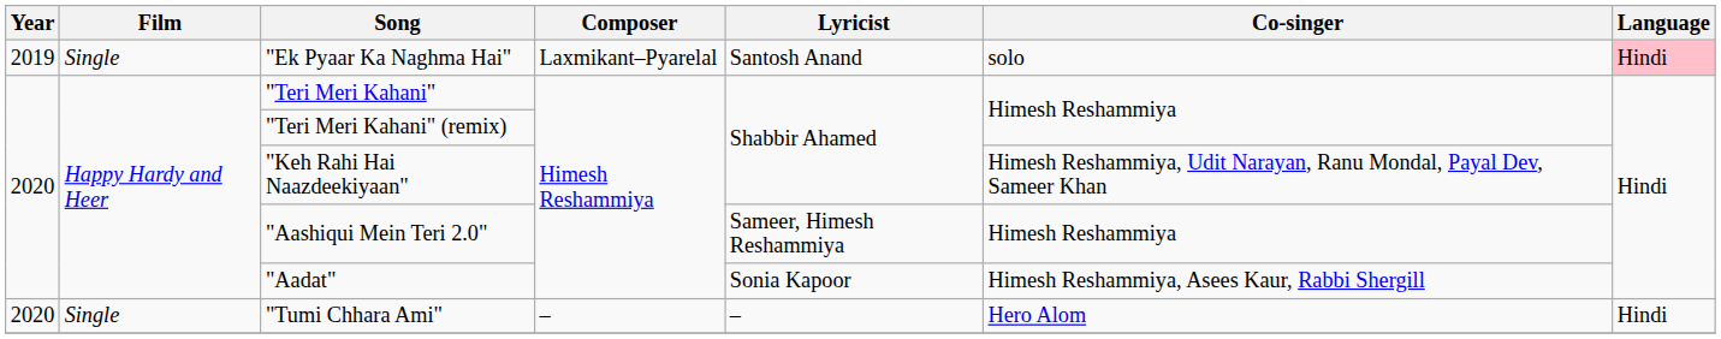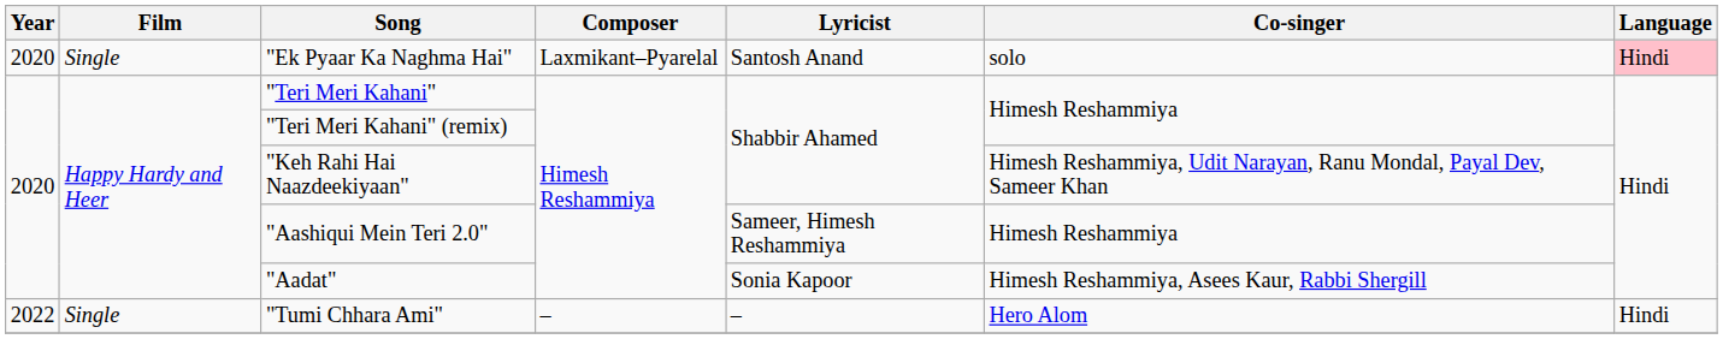 <table class="wikitable">
 <tr>
 <th>Year</th>
 <th>Film</th>
 <th>Song</th>
 <th>Composer</th>
 <th>Lyricist</th>
 <th>Co-singer</th>
 <th>Language</th>
 </tr>
 <tr>
-<td>2019</td>
+<td>2020</td>
 <td><em>Single</em></td>
 <td>"Ek Pyaar Ka Naghma Hai"</td>
 <td>Laxmikant–Pyarelal</td>
 <td>Santosh Anand</td>
 <td>solo</td>
 <td style="background: pink;">Hindi</td>
 </tr>
 <tr>
 <td rowspan=5>2020</td>
 <td rowspan=5><em><a href='#'>Happy Hardy and Heer</a></em></td>
 <td>"<a href='#'>Teri Meri Kahani</a>"</td>
 <td rowspan=5><a href='#'>Himesh Reshammiya</a></td>
 <td rowspan=3>Shabbir Ahamed</td>
 <td rowspan=2>Himesh Reshammiya</td>
 <td Rowspan=5>Hindi</td>
 </tr>
 <tr>
 <td>"Teri Meri Kahani" (remix)</td>
 </tr>
 <tr>
 <td>"Keh Rahi Hai Naazdeekiyaan"</td>
 <td>Himesh Reshammiya, <a href='#'>Udit Narayan</a>, Ranu Mondal, <a href='#'>Payal Dev</a>, Sameer Khan</td>
 </tr>
 <tr>
 <td>"Aashiqui Mein Teri 2.0"</td>
 <td>Sameer, Himesh Reshammiya</td>
 <td>Himesh Reshammiya</td>
 </tr>
 <tr>
 <td>"Aadat"</td>
 <td>Sonia Kapoor</td>
 <td>Himesh Reshammiya, Asees Kaur, <a href='#'>Rabbi Shergill</a></td>
 </tr>
 <tr>
-<td>2020</td>
+<td>2022</td>
 <td><em>Single</em></td>
 <td>"Tumi Chhara Ami"</td>
 <td>–</td>
 <td>–</td>
 <td><a href='#'>Hero Alom</a></td>
 <td>Hindi</td>
 </tr>
 <tr>
 </tr>
 </table>
